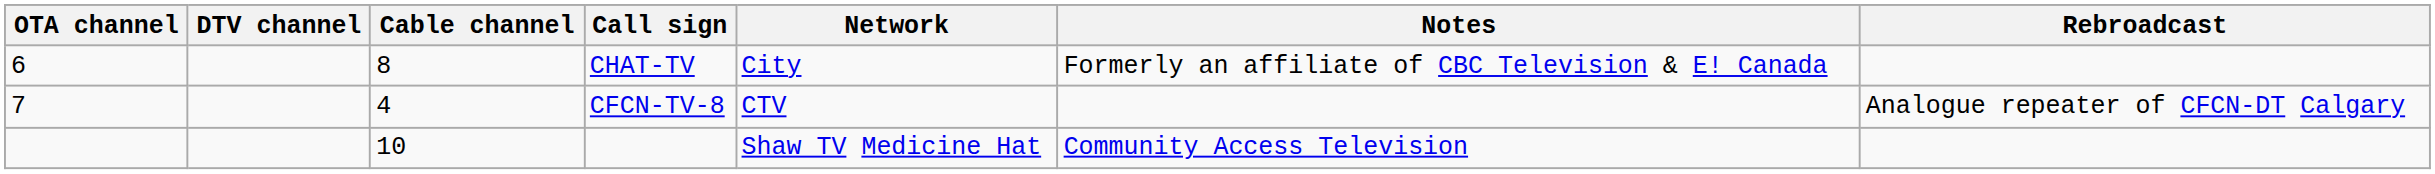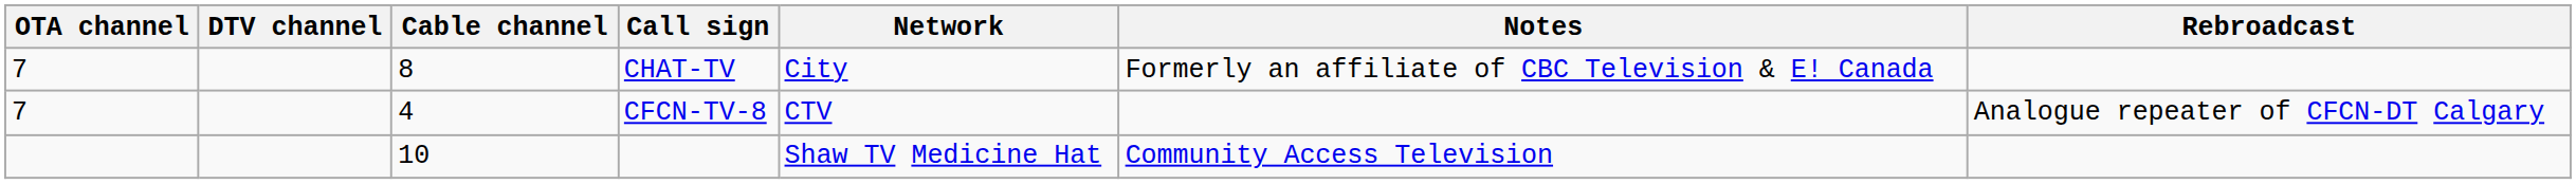 <table class="wikitable sortable" width="100%">
 <tr>
 <th>OTA channel</th>
 <th>DTV channel</th>
 <th>Cable channel</th>
 <th>Call sign</th>
 <th>Network</th>
 <th>Notes</th>
 <th>Rebroadcast</th>
 </tr>
 <tr>
-<td>6</td>
+<td>7</td>
 <td></td>
 <td>8</td>
 <td><a href='#'>CHAT-TV</a></td>
 <td><a href='#'>City</a></td>
 <td>Formerly an affiliate of <a href='#'>CBC Television</a> & <a href='#'>E! Canada</a></td>
 <td></td>
 </tr>
 <tr>
 <td>7</td>
 <td></td>
 <td>4</td>
 <td><a href='#'>CFCN-TV-8</a></td>
 <td><a href='#'>CTV</a></td>
 <td></td>
 <td>Analogue repeater of <a href='#'>CFCN-DT</a> <a href='#'>Calgary</a></td>
 </tr>
 <tr>
 <td></td>
 <td></td>
 <td>10</td>
 <td></td>
 <td><a href='#'>Shaw TV</a> <a href='#'>Medicine Hat</a></td>
 <td><a href='#'>Community Access Television</a></td>
 <td></td>
 </tr>
 </table>
